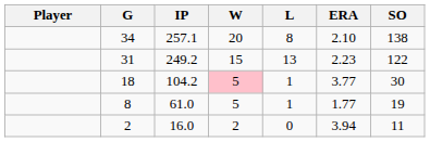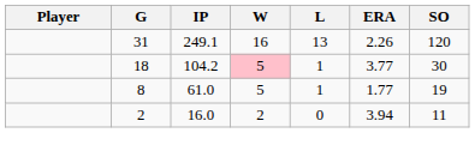 <table class="wikitable sortable">
 <tr>
 <th bgcolor="#DDDDFF" width="16%">Player</th>
 <th bgcolor="#DDDDFF" width="9%">G</th>
 <th bgcolor="#DDDDFF" width="9%">IP</th>
 <th bgcolor="#DDDDFF" width="9%">W</th>
 <th bgcolor="#DDDDFF" width="9%">L</th>
 <th bgcolor="#DDDDFF" width="9%">ERA</th>
 <th bgcolor="#DDDDFF" width="9%">SO</th>
 </tr>
 <tr align="center">
 <td></td>
-<td>34</td>
-<td>257.1</td>
-<td>20</td>
-<td>8</td>
-<td>2.10</td>
-<td>138</td>
-</tr>
-<tr align="center">
-<td></td>
 <td>31</td>
-<td>249.2</td>
-<td>15</td>
+<td>249.1</td>
+<td>16</td>
 <td>13</td>
-<td>2.23</td>
-<td>122</td>
+<td>2.26</td>
+<td>120</td>
 </tr>
 <tr align="center">
 <td></td>
 <td>18</td>
 <td>104.2</td>
 <td style="background: pink;">5</td>
 <td>1</td>
 <td>3.77</td>
 <td>30</td>
 </tr>
 <tr align="center">
 <td></td>
 <td>8</td>
 <td>61.0</td>
 <td>5</td>
 <td>1</td>
 <td>1.77</td>
 <td>19</td>
 </tr>
 <tr align="center">
 <td></td>
 <td>2</td>
 <td>16.0</td>
 <td>2</td>
 <td>0</td>
 <td>3.94</td>
 <td>11</td>
 </tr>
 </table>
